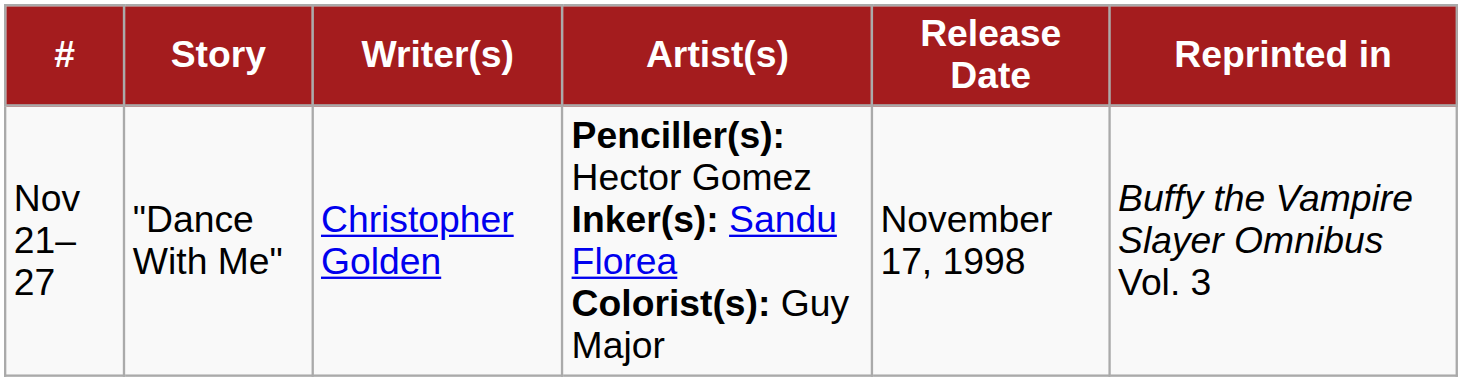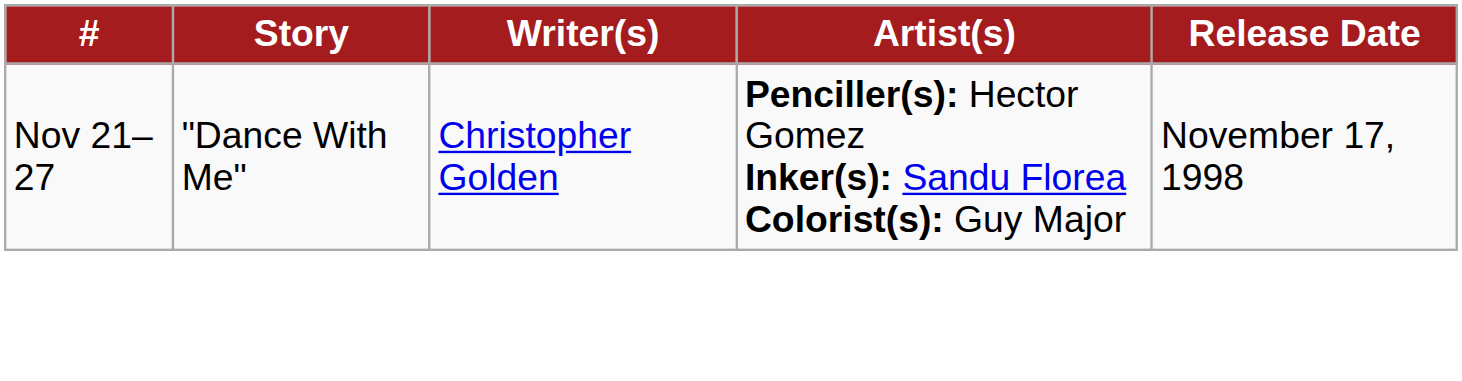 <table style="width: 100%;" class="wikitable">
 <tr>
 <th style="background: #A41C1E; color: white;">#</th>
 <th style="background: #A41C1E; color: white;">Story</th>
 <th style="background: #A41C1E; color: white;">Writer(s)</th>
 <th style="background: #A41C1E; color: white;">Artist(s)</th>
 <th style="background: #A41C1E; color: white;">Release Date</th>
-<th style="background: #A41C1E; color: white;">Reprinted in</th>
 </tr>
 <tr>
 <td>Nov 21–27</td>
 <td>"Dance With Me"</td>
 <td><a href='#'>Christopher Golden</a></td>
 <td><strong>Penciller(s):</strong> Hector Gomez<br><strong>Inker(s):</strong> <a href='#'>Sandu Florea</a><br><strong>Colorist(s):</strong> Guy Major</td>
 <td>November 17, 1998</td>
-<td><em>Buffy the Vampire Slayer Omnibus</em> Vol. 3</td>
 </tr>
 </table>
